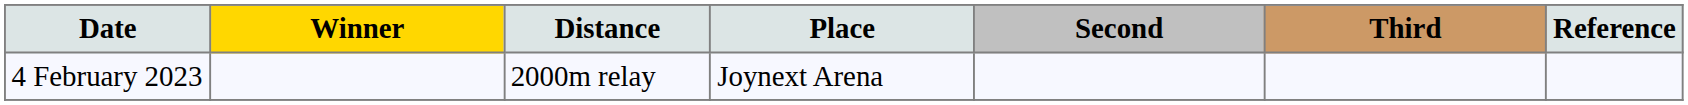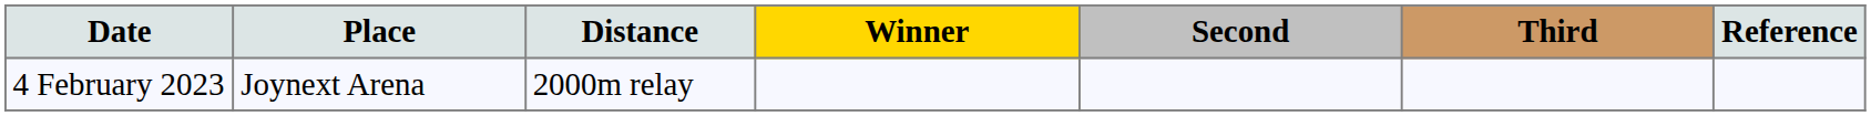 <table bgcolor="#f7f8ff" cellpadding="3" cellspacing="0" border="1" style="font-size: 95%; border: gray solid 1px; border-collapse: collapse;">
 <tr bgcolor="#cccccc" (1>
 <td width="150" align="center" bgcolor="#dce5e5"><strong>Date</strong></td>
+<td width="220" align="center" bgcolor="#dce5e5"><strong>Place</strong></td>
+<td width="150" align="center" bgcolor="#dce5e5"><strong>Distance</strong></td>
 <td align="center" bgcolor="gold" width="250"><strong>Winner</strong></td>
-<td width="150" align="center" bgcolor="#dce5e5"><strong>Distance</strong></td>
-<td width="220" align="center" bgcolor="#dce5e5"><strong>Place</strong></td>
 <td align="center" bgcolor="silver" width="250"><strong>Second</strong></td>
 <td width="250" align="center" bgcolor="#cc9966"><strong>Third</strong></td>
 <td width="30" align="center" bgcolor="#dce5e5"><strong>Reference</strong></td>
 </tr>
 <tr align="left">
 <td>4 February 2023</td>
+<td>Joynext Arena</td>
+<td>2000m relay</td>
 <td></td>
-<td>2000m relay</td>
-<td>Joynext Arena</td>
 <td></td>
 <td></td>
 <td> </td>
 </tr>
 </table>
